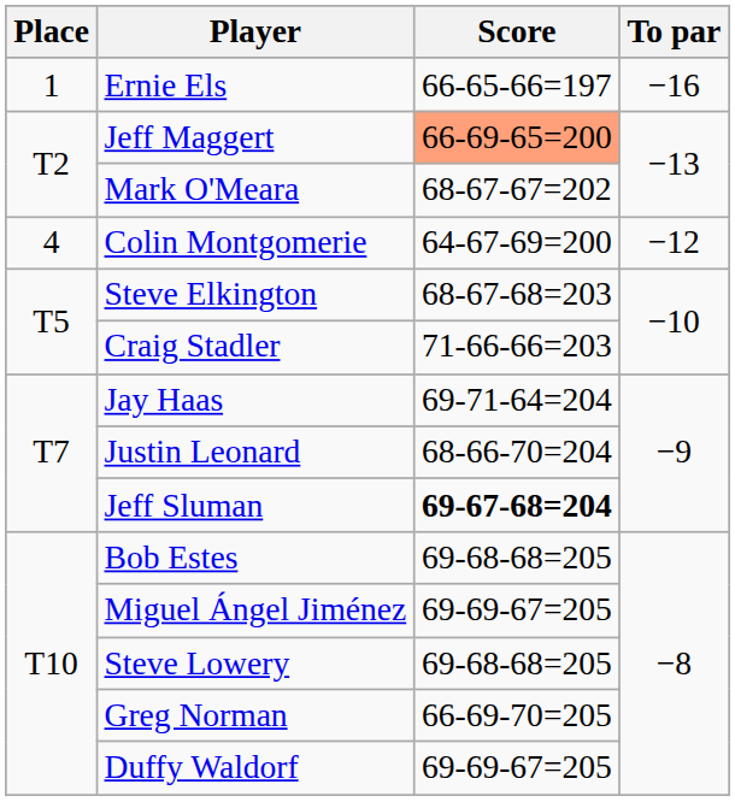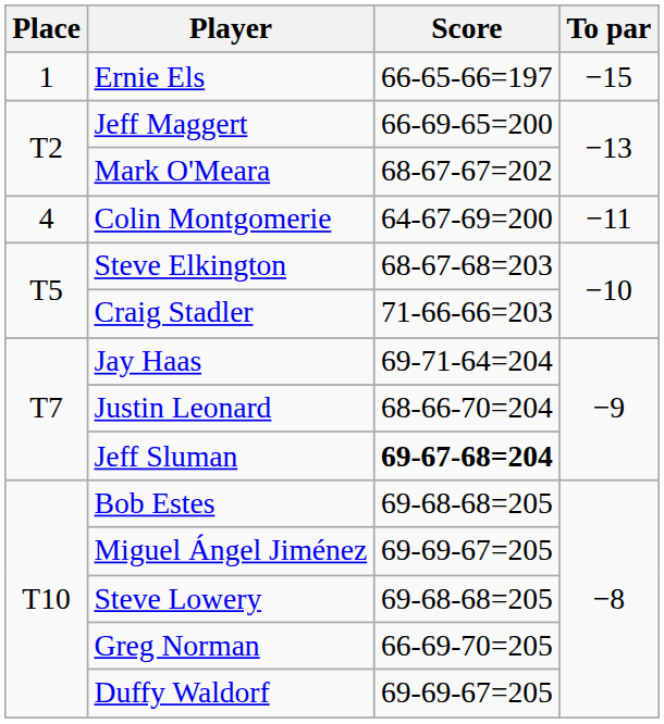 <table class="wikitable">
 <tr>
 <th>Place</th>
 <th>Player</th>
 <th>Score</th>
 <th>To par</th>
 </tr>
 <tr>
 <td align=center>1</td>
 <td> <a href='#'>Ernie Els</a></td>
 <td>66-65-66=197</td>
-<td align=center>−16</td>
+<td align=center>−15</td>
 </tr>
 <tr>
 <td rowspan="2" align=center>T2</td>
 <td> <a href='#'>Jeff Maggert</a></td>
-<td align=center style="background: lightsalmon;">66-69-65=200</td>
+<td align=center>66-69-65=200</td>
 <td rowspan="2" align=center>−13</td>
 </tr>
 <tr>
 <td> <a href='#'>Mark O'Meara</a></td>
 <td>68-67-67=202</td>
 </tr>
 <tr>
 <td align=center>4</td>
 <td> <a href='#'>Colin Montgomerie</a></td>
 <td align=center>64-67-69=200</td>
-<td align=center>−12</td>
+<td align=center>−11</td>
 </tr>
 <tr>
 <td rowspan="2" align=center>T5</td>
 <td> <a href='#'>Steve Elkington</a></td>
 <td align=center>68-67-68=203</td>
 <td rowspan="2" align=center>−10</td>
 </tr>
 <tr>
 <td> <a href='#'>Craig Stadler</a></td>
 <td align=center>71-66-66=203</td>
 </tr>
 <tr>
 <td rowspan="3" align=center>T7</td>
 <td> <a href='#'>Jay Haas</a></td>
 <td align=center>69-71-64=204</td>
 <td rowspan="3" align=center>−9</td>
 </tr>
 <tr>
 <td> <a href='#'>Justin Leonard</a></td>
 <td align=center>68-66-70=204</td>
 </tr>
 <tr>
 <td> <a href='#'>Jeff Sluman</a></td>
 <td align=center><strong>69-67-68=204</strong></td>
 </tr>
 <tr>
 <td rowspan="5" align=center>T10</td>
 <td> <a href='#'>Bob Estes</a></td>
 <td align=center>69-68-68=205</td>
 <td rowspan="5" align=center>−8</td>
 </tr>
 <tr>
 <td> <a href='#'>Miguel Ángel Jiménez</a></td>
 <td align=center>69-69-67=205</td>
 </tr>
 <tr>
 <td> <a href='#'>Steve Lowery</a></td>
 <td align=center>69-68-68=205</td>
 </tr>
 <tr>
 <td> <a href='#'>Greg Norman</a></td>
 <td align=center>66-69-70=205</td>
 </tr>
 <tr>
 <td> <a href='#'>Duffy Waldorf</a></td>
 <td align=center>69-69-67=205</td>
 </tr>
 </table>
